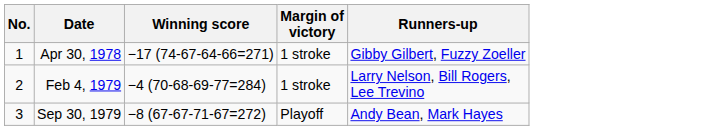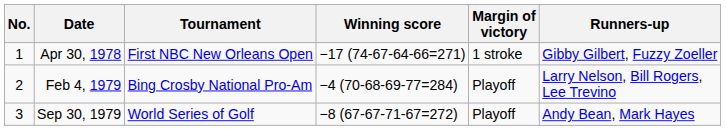 <table class="wikitable" style="font-size:95%;">
 <tr>
 <th>No.</th>
 <th>Date</th>
+<th>Tournament</th>
 <th>Winning score</th>
 <th>Margin of<br>victory</th>
 <th>Runners-up</th>
 </tr>
 <tr>
 <td align=center>1</td>
 <td align=right>Apr 30, <a href='#'>1978</a></td>
+<td><a href='#'>First NBC New Orleans Open</a></td>
 <td>−17 (74-67-64-66=271)</td>
 <td>1 stroke</td>
 <td> <a href='#'>Gibby Gilbert</a>,  <a href='#'>Fuzzy Zoeller</a></td>
 </tr>
 <tr>
 <td align=center>2</td>
 <td align=right>Feb 4, <a href='#'>1979</a></td>
+<td><a href='#'>Bing Crosby National Pro-Am</a></td>
 <td>−4 (70-68-69-77=284)</td>
-<td>1 stroke</td>
+<td>Playoff</td>
 <td> <a href='#'>Larry Nelson</a>,  <a href='#'>Bill Rogers</a>,<br> <a href='#'>Lee Trevino</a></td>
 </tr>
 <tr>
 <td align=center>3</td>
 <td align=right>Sep 30, 1979</td>
+<td><a href='#'>World Series of Golf</a></td>
 <td>−8 (67-67-71-67=272)</td>
 <td>Playoff</td>
 <td> <a href='#'>Andy Bean</a>,  <a href='#'>Mark Hayes</a></td>
 </tr>
 </table>
